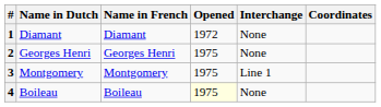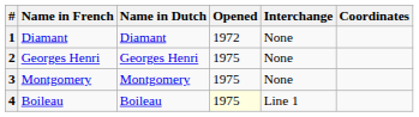 <table class="wikitable sortable">
 <tr>
 <th>#</th>
+<th>Name in French</th>
 <th>Name in Dutch</th>
-<th>Name in French</th>
 <th>Opened</th>
 <th>Interchange</th>
 <th class="unsortable">Coordinates</th>
 </tr>
 <tr>
 <th>1</th>
 <td><a href='#'>Diamant</a></td>
 <td><a href='#'>Diamant</a></td>
 <td>1972</td>
 <td>None</td>
 <td></td>
 </tr>
 <tr>
 <th>2</th>
 <td><a href='#'>Georges Henri</a></td>
 <td><a href='#'>Georges Henri</a></td>
 <td>1975</td>
 <td>None</td>
 <td></td>
 </tr>
 <tr>
 <th>3</th>
 <td><a href='#'>Montgomery</a></td>
 <td><a href='#'>Montgomery</a></td>
 <td>1975</td>
-<td>Line 1</td>
+<td>None</td>
 <td></td>
 </tr>
 <tr>
 <th>4</th>
 <td><a href='#'>Boileau</a></td>
 <td><a href='#'>Boileau</a></td>
 <td style="background: lightyellow;">1975</td>
-<td>None</td>
+<td>Line 1</td>
 <td></td>
 </tr>
 </table>
